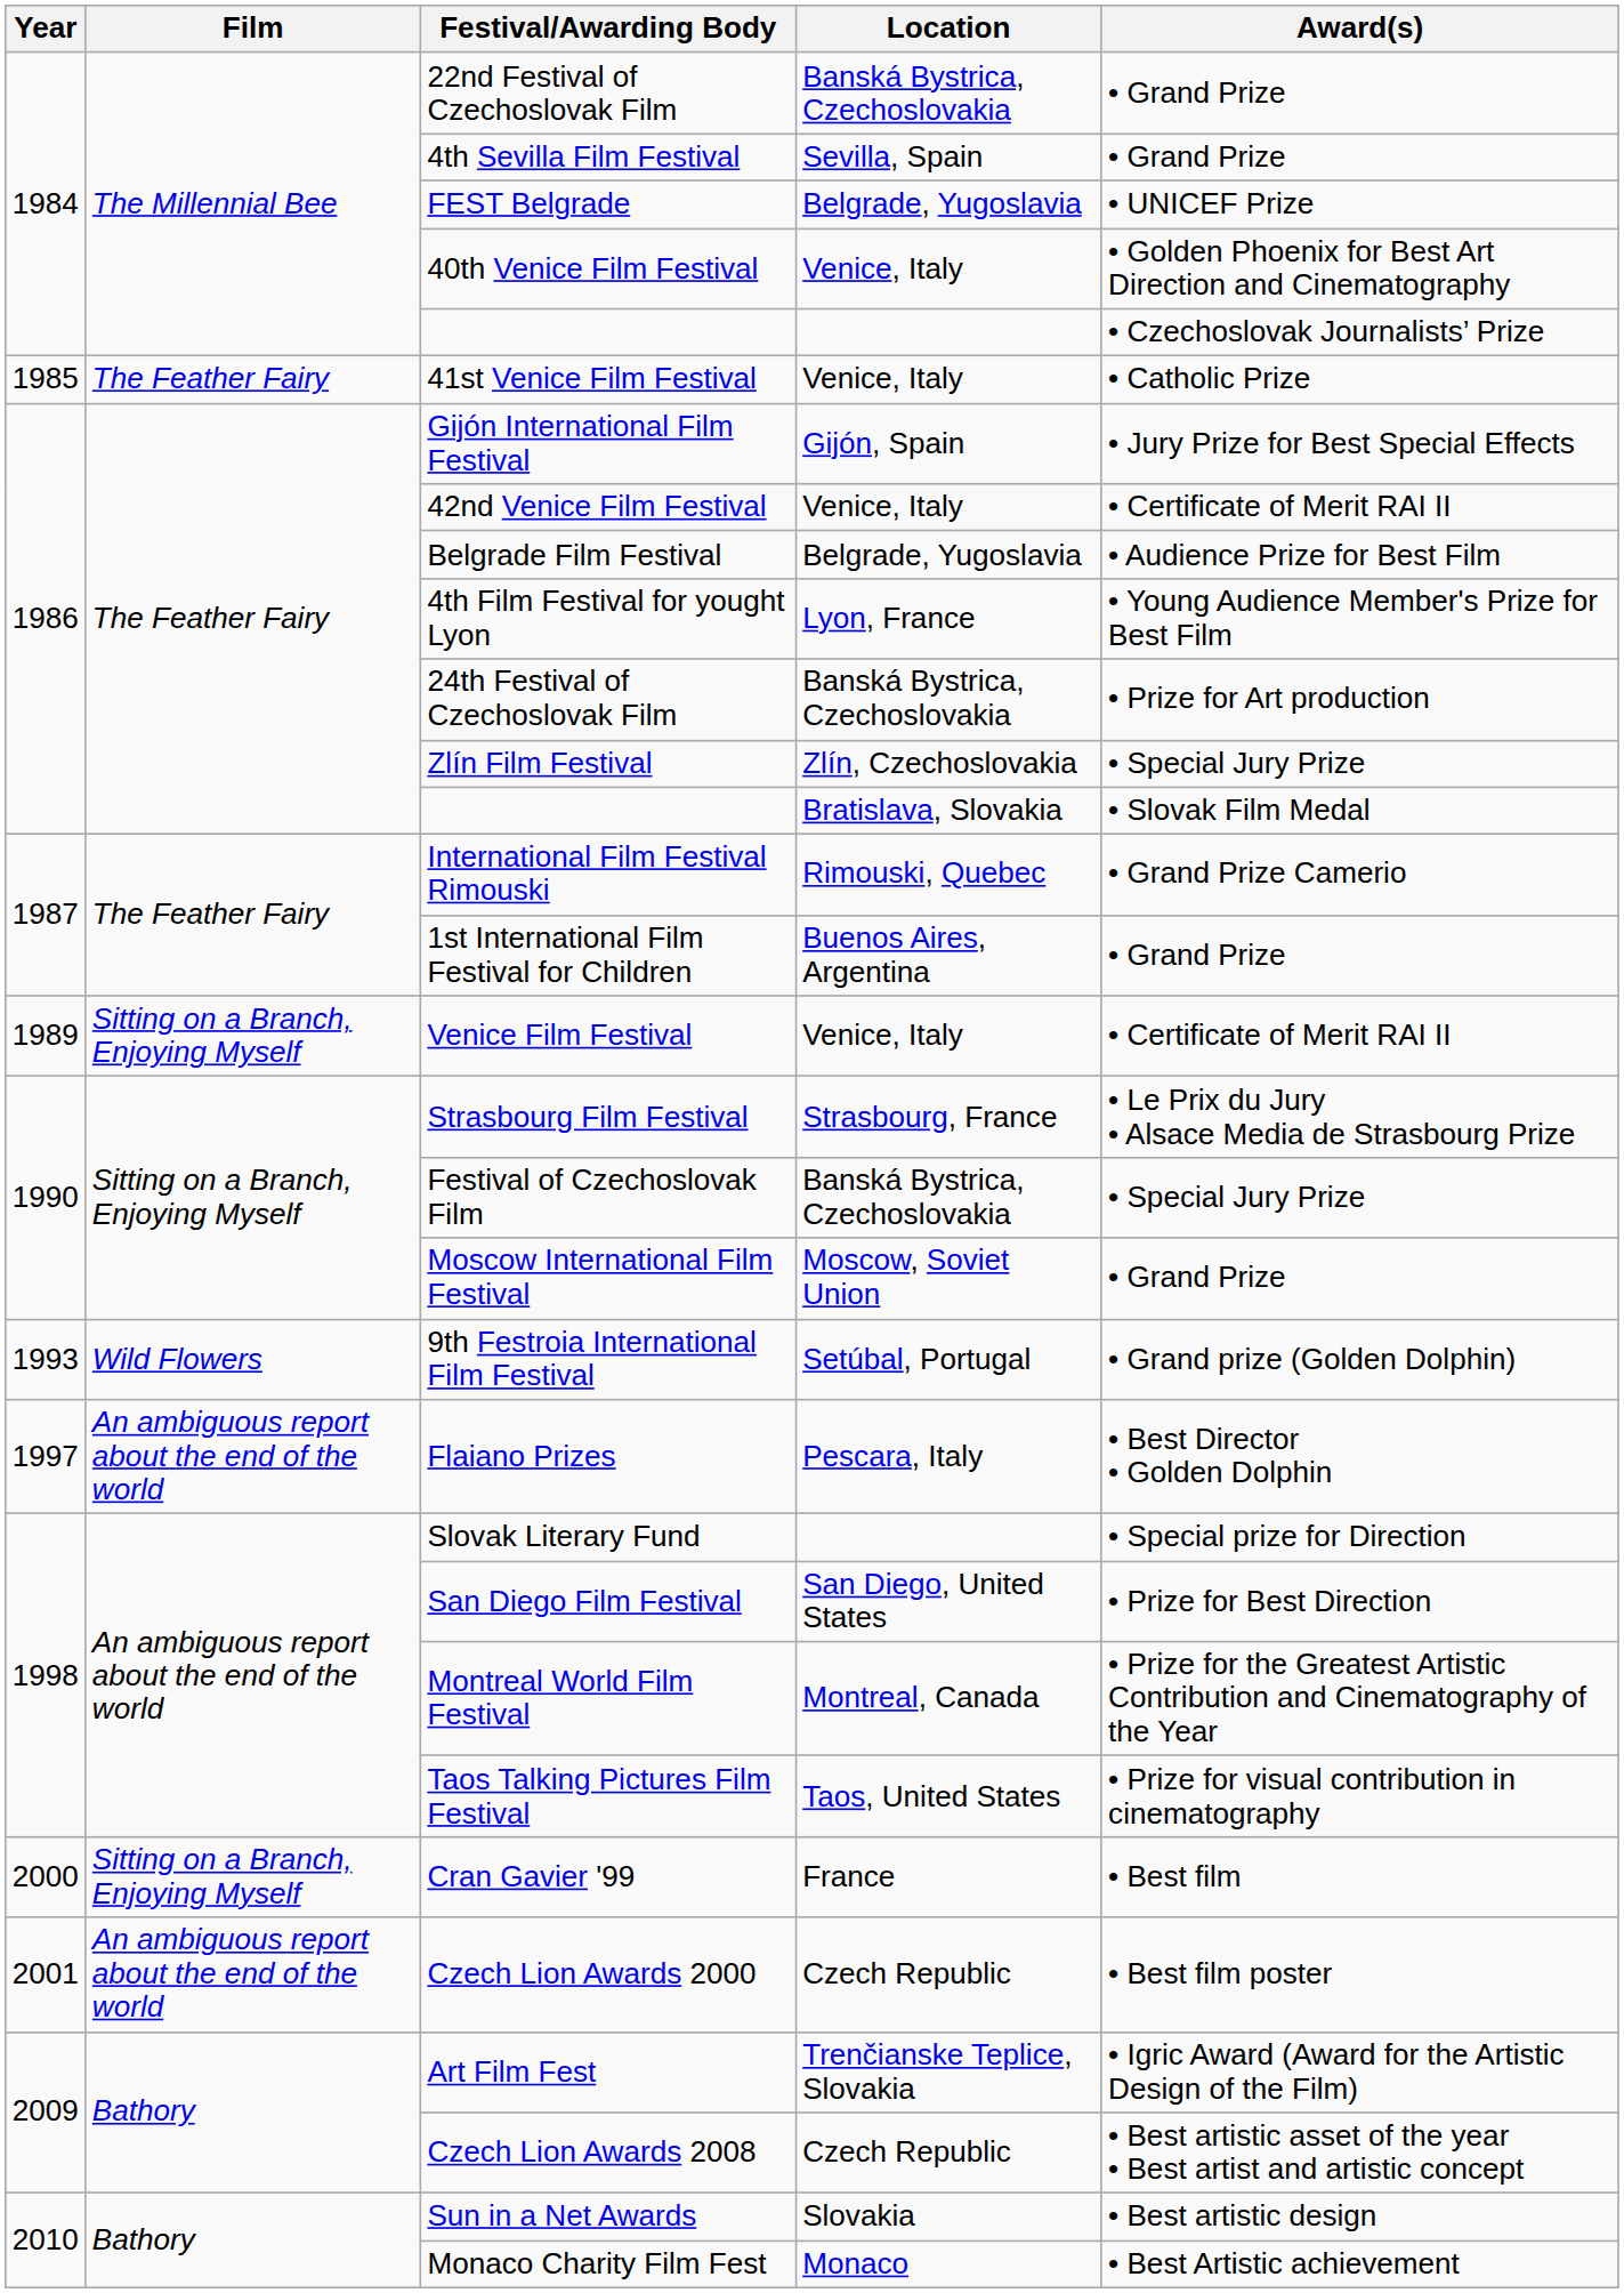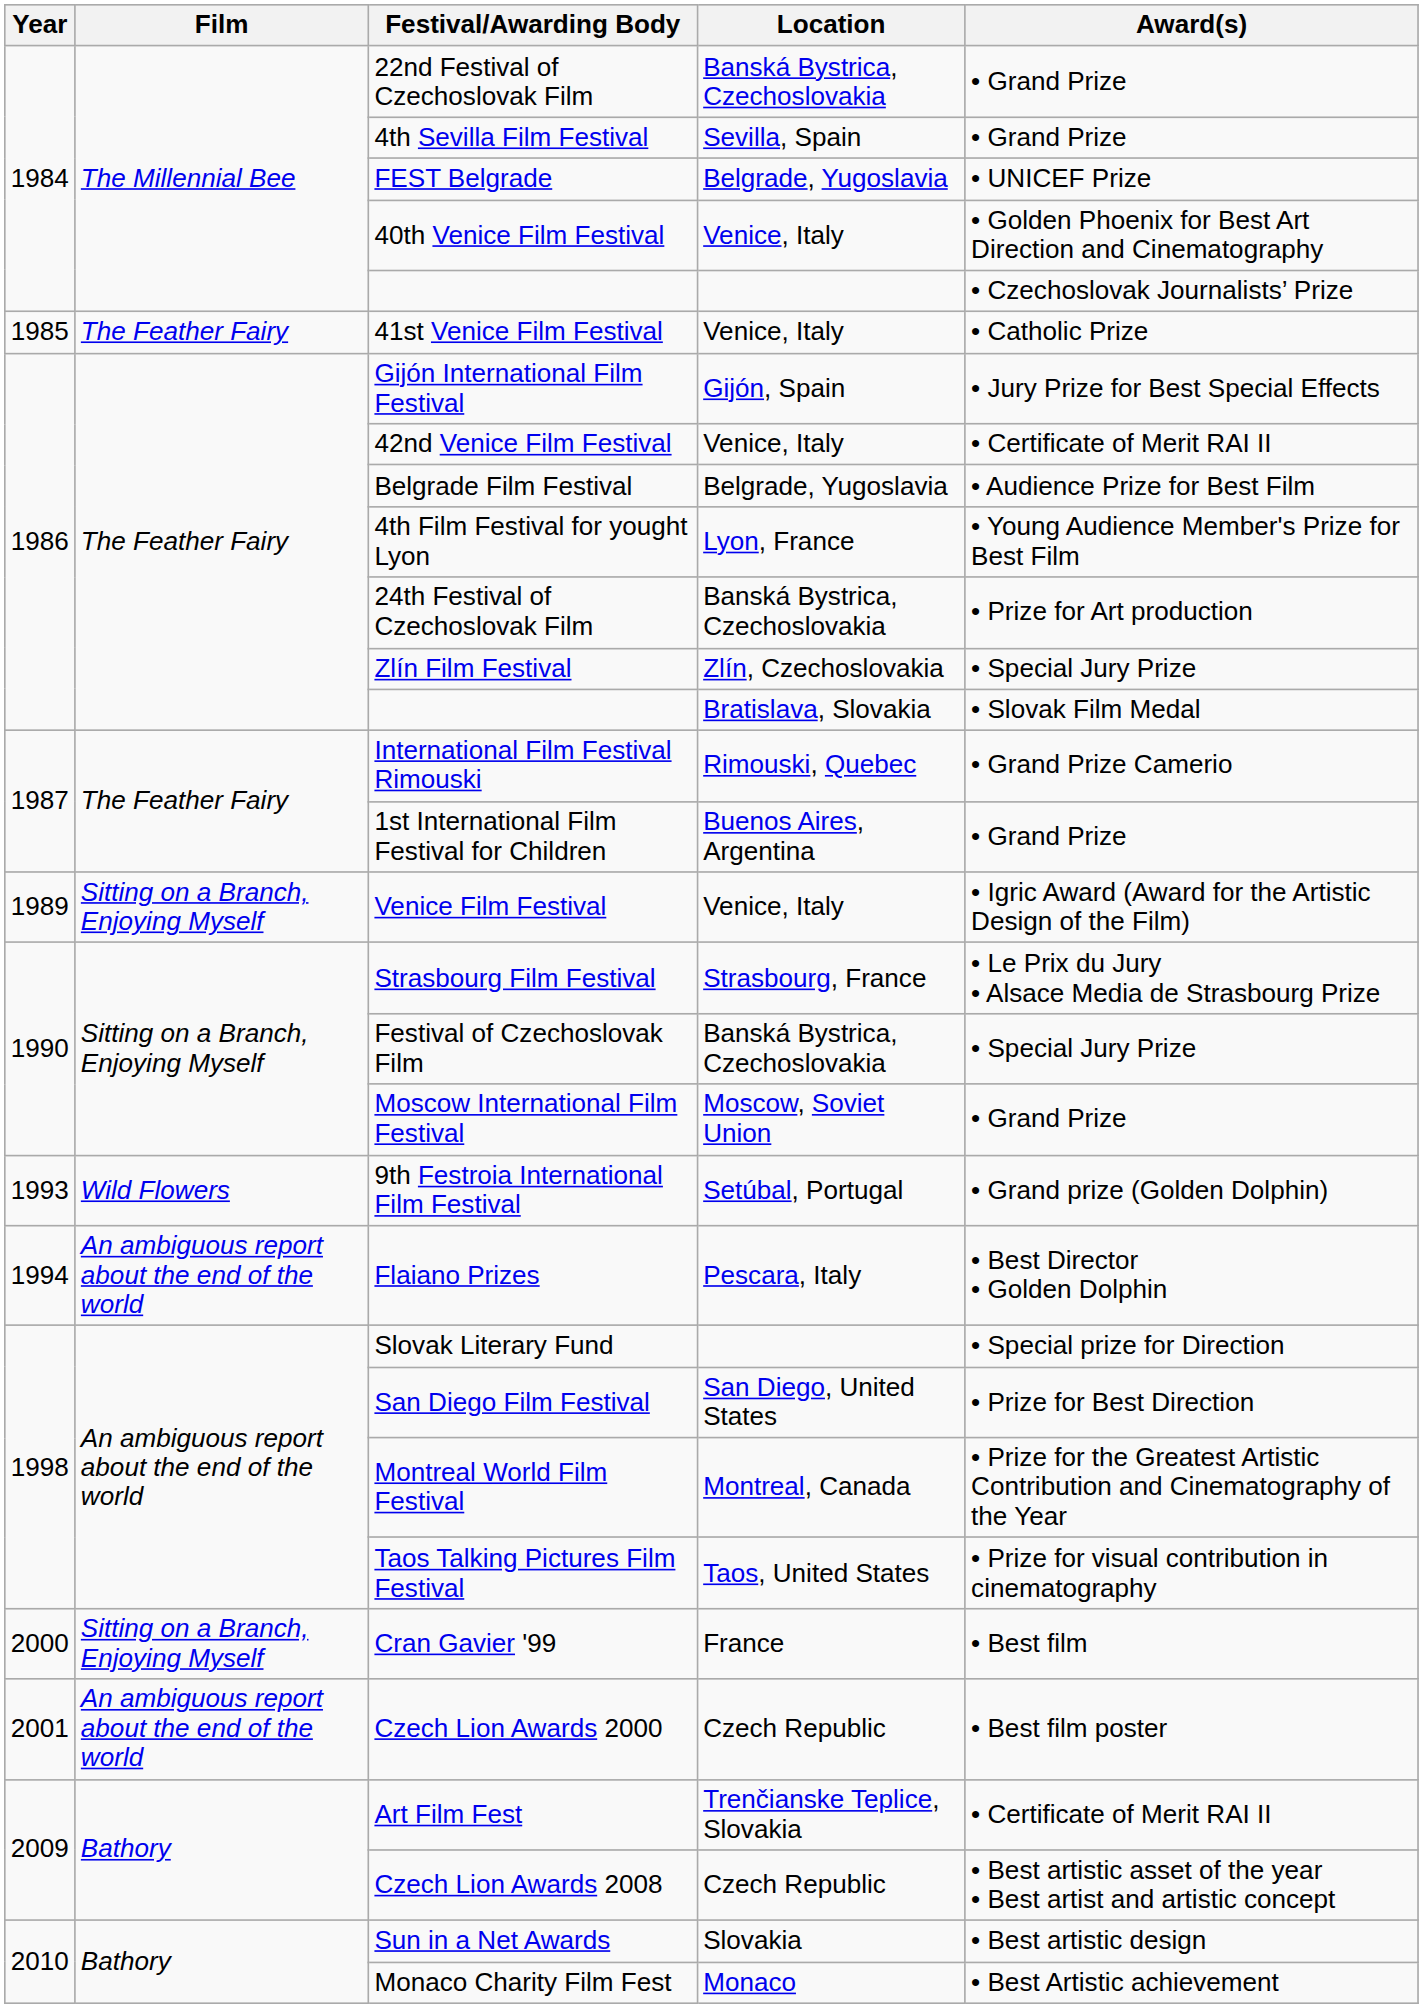 <table class="wikitable">
 <tr>
 <th>Year</th>
 <th>Film</th>
 <th>Festival/Awarding Body</th>
 <th>Location</th>
 <th>Award(s)</th>
 </tr>
 <tr>
 <td rowspan="5">1984</td>
 <td rowspan="5"><em><a href='#'>The Millennial Bee</a></em></td>
 <td>22nd Festival of Czechoslovak Film</td>
 <td><a href='#'>Banská Bystrica</a>, <a href='#'>Czechoslovakia</a></td>
 <td>• Grand Prize</td>
 </tr>
 <tr>
 <td>4th <a href='#'>Sevilla Film Festival</a></td>
 <td><a href='#'>Sevilla</a>, Spain</td>
 <td>• Grand Prize</td>
 </tr>
 <tr>
 <td><a href='#'>FEST Belgrade</a></td>
 <td><a href='#'>Belgrade</a>, <a href='#'>Yugoslavia</a></td>
 <td>• UNICEF Prize</td>
 </tr>
 <tr>
 <td>40th <a href='#'>Venice Film Festival</a></td>
 <td><a href='#'>Venice</a>, Italy</td>
 <td>• Golden Phoenix for Best Art Direction and Cinematography</td>
 </tr>
 <tr>
 <td></td>
 <td></td>
 <td>• Czechoslovak Journalists’ Prize</td>
 </tr>
 <tr>
 <td>1985</td>
 <td rowspan="1"><em><a href='#'>The Feather Fairy</a></em></td>
 <td>41st <a href='#'>Venice Film Festival</a></td>
 <td>Venice, Italy</td>
 <td>• Catholic Prize</td>
 </tr>
 <tr>
 <td rowspan="7">1986</td>
 <td rowspan="7"><em>The Feather Fairy</em></td>
 <td><a href='#'>Gijón International Film Festival</a></td>
 <td><a href='#'>Gijón</a>, Spain</td>
 <td>• Jury Prize for Best Special Effects</td>
 </tr>
 <tr>
 <td>42nd <a href='#'>Venice Film Festival</a></td>
 <td>Venice, Italy</td>
 <td>• Certificate of Merit RAI II</td>
 </tr>
 <tr>
 <td>Belgrade Film Festival</td>
 <td>Belgrade, Yugoslavia</td>
 <td>• Audience Prize for Best Film</td>
 </tr>
 <tr>
 <td>4th Film Festival for yought Lyon</td>
 <td><a href='#'>Lyon</a>, France</td>
 <td>• Young Audience Member's Prize for Best Film</td>
 </tr>
 <tr>
 <td>24th Festival of Czechoslovak Film</td>
 <td>Banská Bystrica, Czechoslovakia</td>
 <td>• Prize for Art production</td>
 </tr>
 <tr>
 <td><a href='#'>Zlín Film Festival</a></td>
 <td><a href='#'>Zlín</a>, Czechoslovakia</td>
 <td>• Special Jury Prize</td>
 </tr>
 <tr>
 <td></td>
 <td><a href='#'>Bratislava</a>, Slovakia</td>
 <td>• Slovak Film Medal</td>
 </tr>
 <tr>
 <td rowspan="2">1987</td>
 <td rowspan="2"><em>The Feather Fairy</em></td>
 <td><a href='#'>International Film Festival Rimouski</a></td>
 <td><a href='#'>Rimouski</a>, <a href='#'>Quebec</a></td>
 <td>• Grand Prize Camerio</td>
 </tr>
 <tr>
 <td>1st International Film Festival for Children</td>
 <td><a href='#'>Buenos Aires</a>, Argentina</td>
 <td>• Grand Prize</td>
 </tr>
 <tr>
 <td>1989</td>
 <td rowspan="1"><em><a href='#'>Sitting on a Branch, Enjoying Myself</a></em></td>
 <td><a href='#'>Venice Film Festival</a></td>
 <td>Venice, Italy</td>
-<td>• Certificate of Merit RAI II</td>
+<td>• Igric Award (Award for the Artistic Design of the Film)</td>
 </tr>
 <tr>
 <td rowspan="3">1990</td>
 <td rowspan="3"><em>Sitting on a Branch, Enjoying Myself</em></td>
 <td><a href='#'>Strasbourg Film Festival</a></td>
 <td><a href='#'>Strasbourg</a>, France</td>
 <td>• Le Prix du Jury<br>• Alsace Media de Strasbourg Prize</td>
 </tr>
 <tr>
 <td>Festival of Czechoslovak Film</td>
 <td>Banská Bystrica, Czechoslovakia</td>
 <td>• Special Jury Prize</td>
 </tr>
 <tr>
 <td><a href='#'>Moscow International Film Festival</a></td>
 <td><a href='#'>Moscow</a>, <a href='#'>Soviet Union</a></td>
 <td>• Grand Prize</td>
 </tr>
 <tr>
 <td>1993</td>
 <td><em><a href='#'>Wild Flowers</a></em></td>
 <td>9th <a href='#'>Festroia International Film Festival</a></td>
 <td><a href='#'>Setúbal</a>, Portugal</td>
 <td>• Grand prize (Golden Dolphin)</td>
 </tr>
 <tr>
-<td>1997</td>
+<td>1994</td>
 <td rowspan="1"><em><a href='#'>An ambiguous report about the end of the world</a></em></td>
 <td><a href='#'>Flaiano Prizes</a></td>
 <td><a href='#'>Pescara</a>, Italy</td>
 <td>• Best Director<br>• Golden Dolphin</td>
 </tr>
 <tr>
 <td rowspan="4">1998</td>
 <td rowspan="4"><em>An ambiguous report about the end of the world</em></td>
 <td>Slovak Literary Fund</td>
 <td></td>
 <td>• Special prize for Direction</td>
 </tr>
 <tr>
 <td><a href='#'>San Diego Film Festival</a></td>
 <td><a href='#'>San Diego</a>, United States</td>
 <td>• Prize for Best Direction</td>
 </tr>
 <tr>
 <td><a href='#'>Montreal World Film Festival</a></td>
 <td><a href='#'>Montreal</a>, Canada</td>
 <td>• Prize for the Greatest Artistic Contribution and Cinematography of the Year</td>
 </tr>
 <tr>
 <td><a href='#'>Taos Talking Pictures Film Festival</a></td>
 <td><a href='#'>Taos</a>, United States</td>
 <td>• Prize for visual contribution in cinematography</td>
 </tr>
 <tr>
 <td>2000</td>
 <td rowspan="1"><em><a href='#'>Sitting on a Branch, Enjoying Myself</a></em></td>
 <td><a href='#'>Cran Gavier</a> '99</td>
 <td>France</td>
 <td>• Best film</td>
 </tr>
 <tr>
 <td>2001</td>
 <td rowspan="1"><em><a href='#'>An ambiguous report about the end of the world</a></em></td>
 <td><a href='#'>Czech Lion Awards</a> 2000</td>
 <td>Czech Republic</td>
 <td>• Best film poster</td>
 </tr>
 <tr>
 <td rowspan="2">2009</td>
 <td rowspan="2"><em><a href='#'>Bathory</a></em></td>
 <td><a href='#'>Art Film Fest</a></td>
 <td><a href='#'>Trenčianske Teplice</a>, Slovakia</td>
-<td>• Igric Award (Award for the Artistic Design of the Film)</td>
+<td>• Certificate of Merit RAI II</td>
 </tr>
 <tr>
 <td><a href='#'>Czech Lion Awards</a> 2008</td>
 <td>Czech Republic</td>
 <td>• Best artistic asset of the year<br>• Best artist and artistic concept</td>
 </tr>
 <tr>
 <td rowspan="2">2010</td>
 <td rowspan="2"><em>Bathory</em></td>
 <td><a href='#'>Sun in a Net Awards</a></td>
 <td>Slovakia</td>
 <td>• Best artistic design</td>
 </tr>
 <tr>
 <td>Monaco Charity Film Fest</td>
 <td><a href='#'>Monaco</a></td>
 <td>• Best Artistic achievement</td>
 </tr>
 </table>
